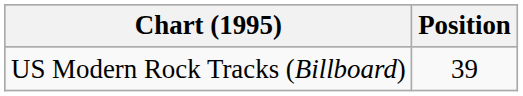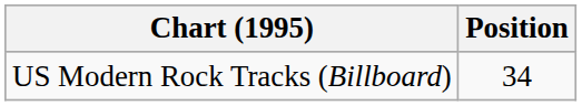 <table class="wikitable">
 <tr>
 <th>Chart (1995)</th>
 <th>Position</th>
 </tr>
 <tr>
 <td>US Modern Rock Tracks (<em>Billboard</em>)</td>
-<td align="center">39</td>
+<td align="center">34</td>
 </tr>
 </table>
